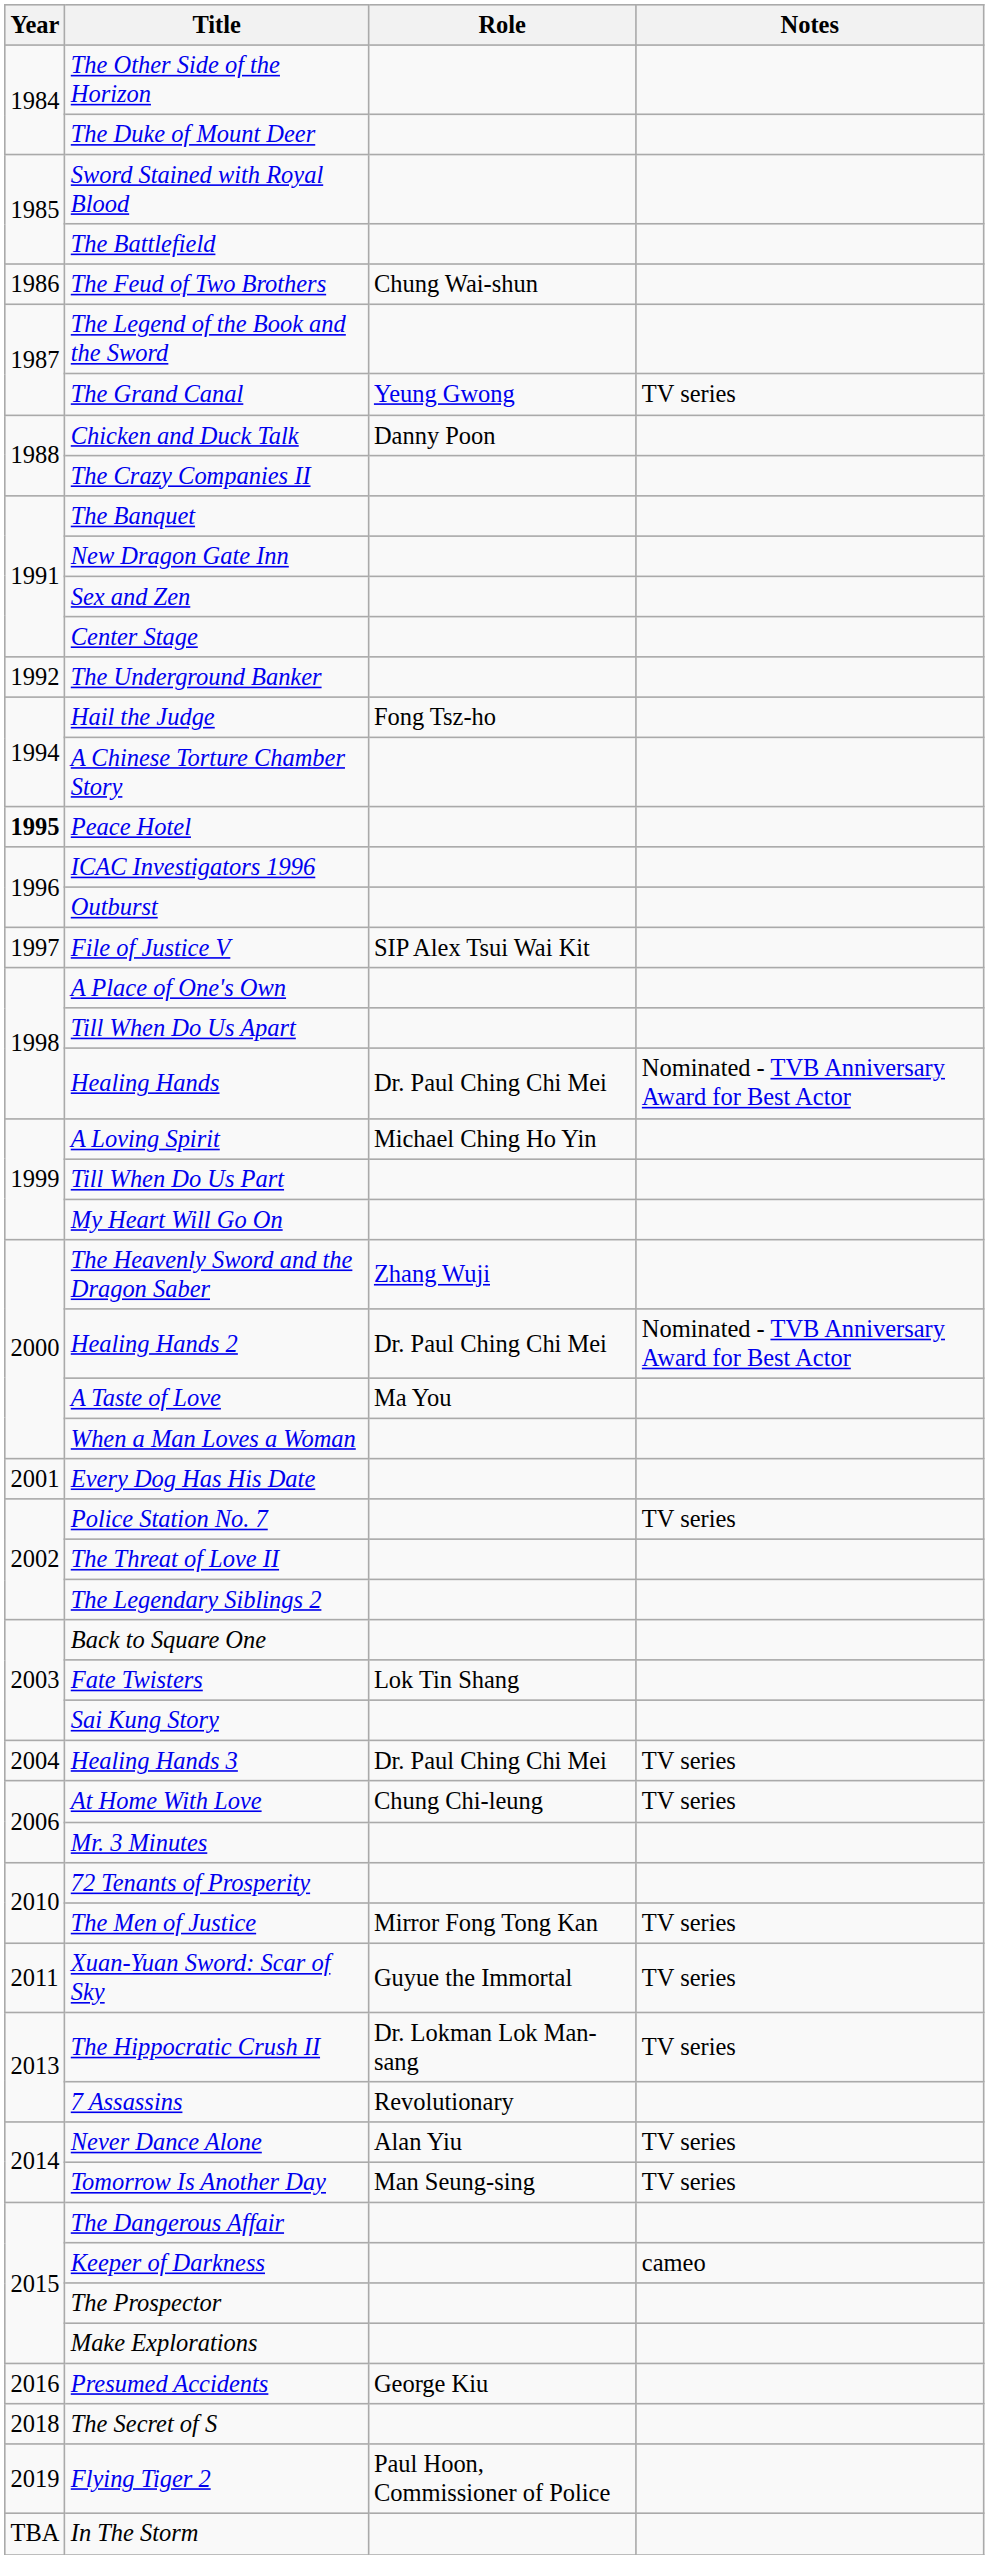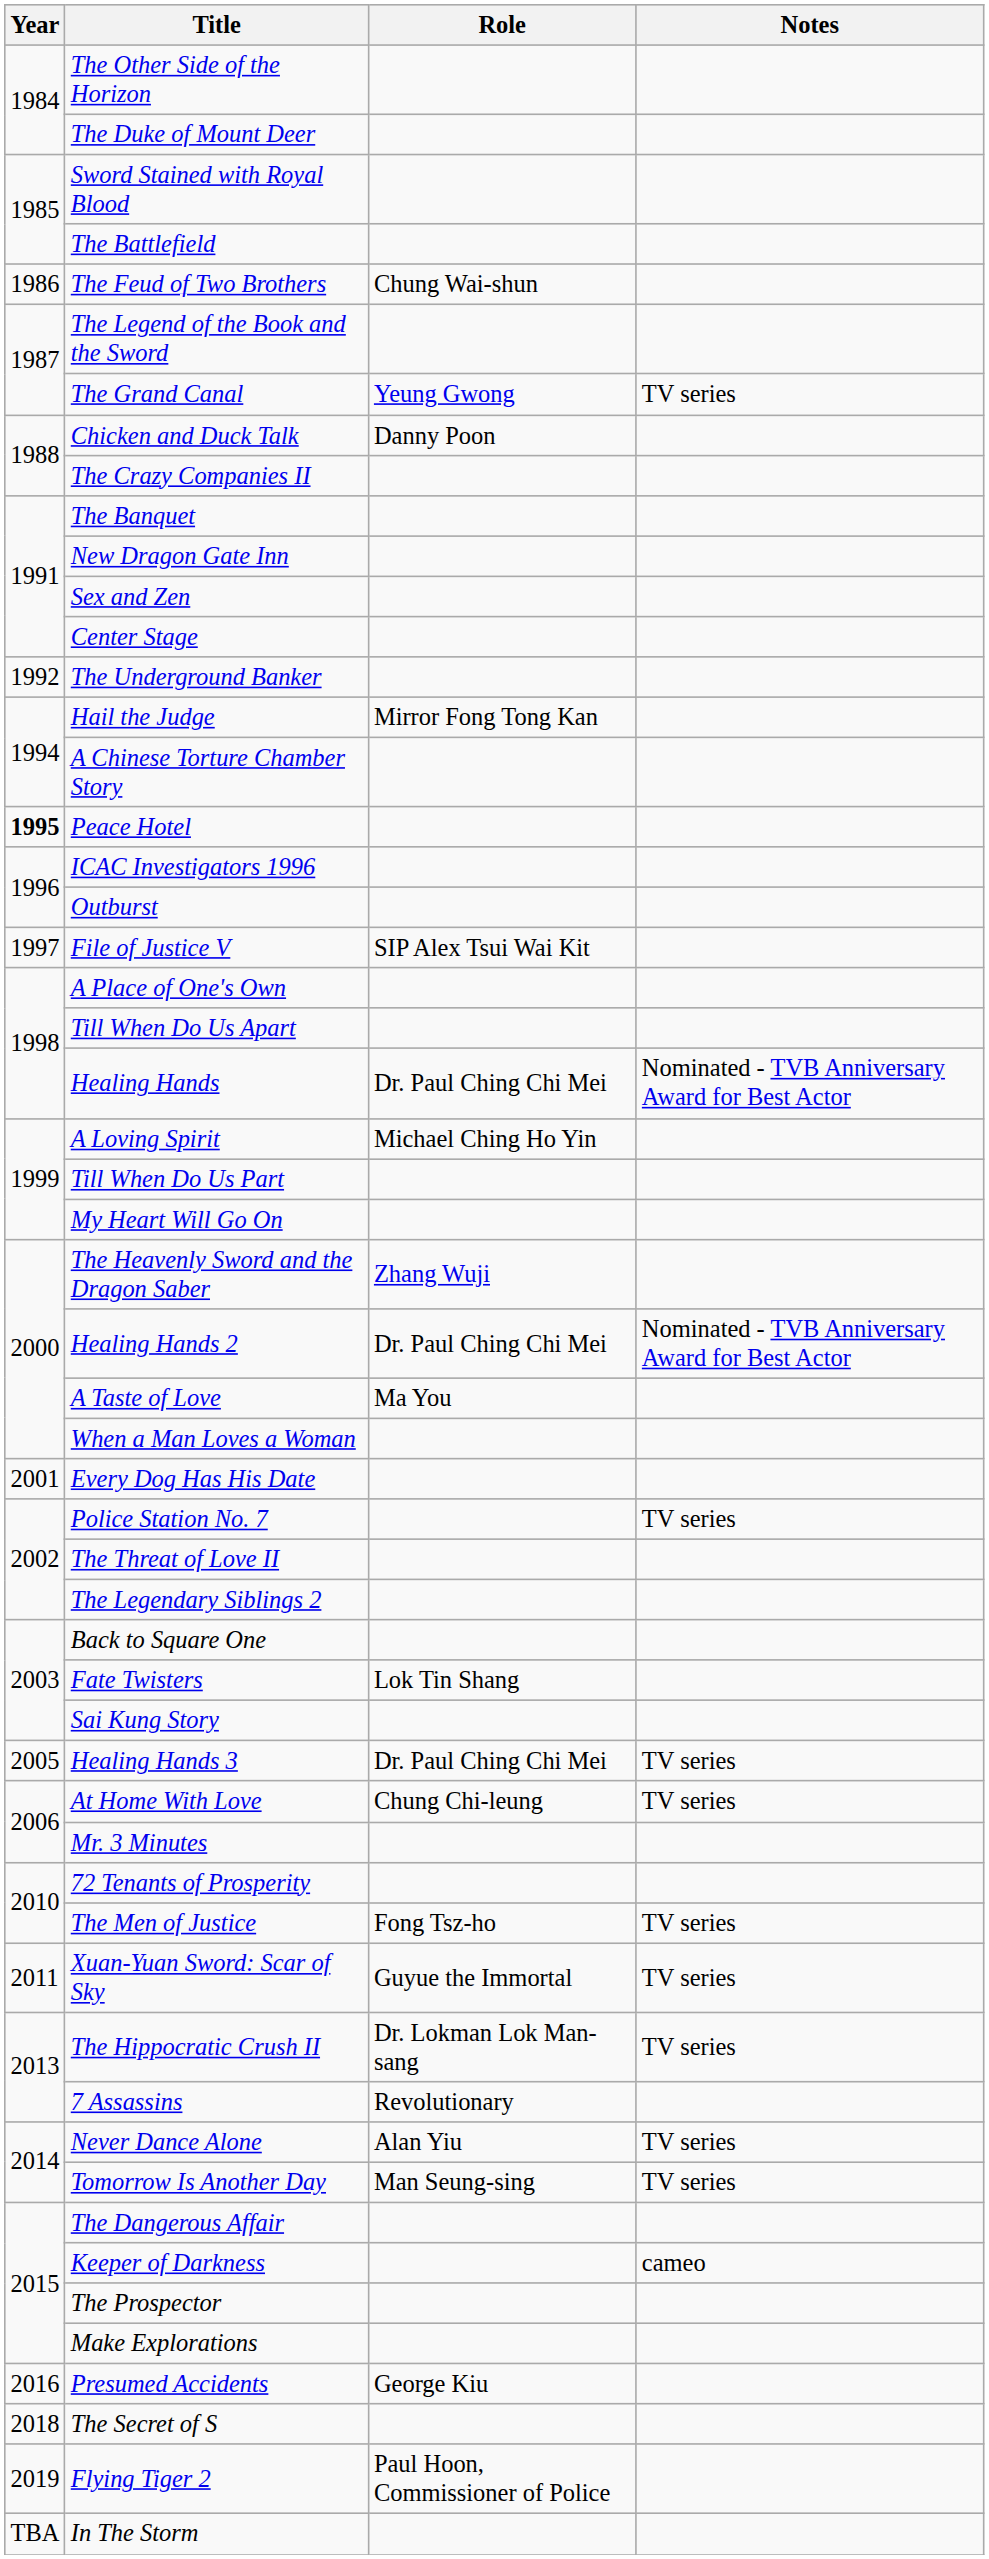 <table class="wikitable" style="font-size: 95%;">
 <tr>
 <th>Year</th>
 <th>Title</th>
 <th>Role</th>
 <th>Notes</th>
 </tr>
 <tr>
 <td rowspan="2">1984</td>
 <td><em><a href='#'>The Other Side of the Horizon</a></em></td>
 <td></td>
 <td></td>
 </tr>
 <tr>
 <td><em><a href='#'>The Duke of Mount Deer</a></em></td>
 <td></td>
 <td></td>
 </tr>
 <tr>
 <td rowspan="2">1985</td>
 <td><em><a href='#'>Sword Stained with Royal Blood</a></em></td>
 <td></td>
 <td></td>
 </tr>
 <tr>
 <td><em><a href='#'>The Battlefield</a></em></td>
 <td></td>
 <td></td>
 </tr>
 <tr>
 <td>1986</td>
 <td><em><a href='#'>The Feud of Two Brothers</a></em></td>
 <td>Chung Wai-shun</td>
 <td></td>
 </tr>
 <tr>
 <td rowspan="2">1987</td>
 <td><em><a href='#'>The Legend of the Book and the Sword</a></em></td>
 <td></td>
 <td></td>
 </tr>
 <tr>
 <td><em><a href='#'>The Grand Canal</a></em></td>
 <td><a href='#'>Yeung Gwong</a></td>
 <td>TV series</td>
 </tr>
 <tr>
 <td rowspan="2">1988</td>
 <td><em><a href='#'>Chicken and Duck Talk</a></em></td>
 <td>Danny Poon</td>
 <td></td>
 </tr>
 <tr>
 <td><em><a href='#'>The Crazy Companies II</a></em></td>
 <td></td>
 <td></td>
 </tr>
 <tr>
 <td rowspan="4">1991</td>
 <td><em><a href='#'>The Banquet</a></em></td>
 <td></td>
 <td></td>
 </tr>
 <tr>
 <td><em><a href='#'>New Dragon Gate Inn</a></em></td>
 <td></td>
 <td></td>
 </tr>
 <tr>
 <td><em><a href='#'>Sex and Zen</a></em></td>
 <td></td>
 <td></td>
 </tr>
 <tr>
 <td><em><a href='#'>Center Stage</a></em></td>
 <td></td>
 <td></td>
 </tr>
 <tr>
 <td>1992</td>
 <td><em><a href='#'>The Underground Banker</a></em></td>
 <td></td>
 <td></td>
 </tr>
 <tr>
 <td rowspan="2">1994</td>
 <td><em><a href='#'>Hail the Judge</a></em></td>
-<td>Fong Tsz-ho</td>
+<td>Mirror Fong Tong Kan</td>
 <td></td>
 </tr>
 <tr>
 <td><em><a href='#'>A Chinese Torture Chamber Story</a></em></td>
 <td></td>
 <td></td>
 </tr>
 <tr>
 <td><strong>1995</strong></td>
 <td><em><a href='#'>Peace Hotel</a></em></td>
 <td></td>
 <td></td>
 </tr>
 <tr>
 <td rowspan="2">1996</td>
 <td><em><a href='#'>ICAC Investigators 1996</a></em></td>
 <td></td>
 <td></td>
 </tr>
 <tr>
 <td><em><a href='#'>Outburst</a></em></td>
 <td></td>
 <td></td>
 </tr>
 <tr>
 <td>1997</td>
 <td><em><a href='#'>File of Justice V</a></em></td>
 <td>SIP Alex Tsui Wai Kit</td>
 <td></td>
 </tr>
 <tr>
 <td rowspan="3">1998</td>
 <td><em><a href='#'>A Place of One's Own</a></em></td>
 <td></td>
 <td></td>
 </tr>
 <tr>
 <td><em><a href='#'>Till When Do Us Apart</a></em></td>
 <td></td>
 <td></td>
 </tr>
 <tr>
 <td><em><a href='#'>Healing Hands</a></em></td>
 <td>Dr. Paul Ching Chi Mei</td>
 <td>Nominated - <a href='#'>TVB Anniversary Award for Best Actor</a></td>
 </tr>
 <tr>
 <td rowspan="3">1999</td>
 <td><em><a href='#'>A Loving Spirit</a></em></td>
 <td>Michael Ching Ho Yin</td>
 <td></td>
 </tr>
 <tr>
 <td><em><a href='#'>Till When Do Us Part</a></em></td>
 <td></td>
 <td></td>
 </tr>
 <tr>
 <td><em><a href='#'>My Heart Will Go On</a></em></td>
 <td></td>
 <td></td>
 </tr>
 <tr>
 <td rowspan="4">2000</td>
 <td><em><a href='#'>The Heavenly Sword and the Dragon Saber</a></em></td>
 <td><a href='#'>Zhang Wuji</a></td>
 <td></td>
 </tr>
 <tr>
 <td><em><a href='#'>Healing Hands 2</a></em></td>
 <td>Dr. Paul Ching Chi Mei</td>
 <td>Nominated - <a href='#'>TVB Anniversary Award for Best Actor</a></td>
 </tr>
 <tr>
 <td><em><a href='#'>A Taste of Love</a></em></td>
 <td>Ma You</td>
 <td></td>
 </tr>
 <tr>
 <td><em><a href='#'>When a Man Loves a Woman</a></em></td>
 <td></td>
 <td></td>
 </tr>
 <tr>
 <td>2001</td>
 <td><em><a href='#'>Every Dog Has His Date</a></em></td>
 <td></td>
 <td></td>
 </tr>
 <tr>
 <td rowspan="3">2002</td>
 <td><em><a href='#'>Police Station No. 7</a></em></td>
 <td></td>
 <td>TV series</td>
 </tr>
 <tr>
 <td><em><a href='#'>The Threat of Love II</a></em></td>
 <td></td>
 <td></td>
 </tr>
 <tr>
 <td><em><a href='#'>The Legendary Siblings 2</a></em></td>
 <td></td>
 <td></td>
 </tr>
 <tr>
 <td rowspan="3">2003</td>
 <td><em>Back to Square One</em></td>
 <td></td>
 <td></td>
 </tr>
 <tr>
 <td><em><a href='#'>Fate Twisters</a></em></td>
 <td>Lok Tin Shang</td>
 <td></td>
 </tr>
 <tr>
 <td><em><a href='#'>Sai Kung Story</a></em></td>
 <td></td>
 <td></td>
 </tr>
 <tr>
-<td>2004</td>
+<td>2005</td>
 <td><em><a href='#'>Healing Hands 3</a></em></td>
 <td>Dr. Paul Ching Chi Mei</td>
 <td>TV series</td>
 </tr>
 <tr>
 <td rowspan="2">2006</td>
 <td><em><a href='#'>At Home With Love</a></em></td>
 <td>Chung Chi-leung</td>
 <td>TV series</td>
 </tr>
 <tr>
 <td><em><a href='#'>Mr. 3 Minutes</a></em></td>
 <td></td>
 <td></td>
 </tr>
 <tr>
 <td rowspan="2">2010</td>
 <td><em><a href='#'>72 Tenants of Prosperity</a></em></td>
 <td></td>
 <td></td>
 </tr>
 <tr>
 <td><em><a href='#'>The Men of Justice</a></em></td>
-<td>Mirror Fong Tong Kan</td>
+<td>Fong Tsz-ho</td>
 <td>TV series</td>
 </tr>
 <tr>
 <td>2011</td>
 <td><em><a href='#'>Xuan-Yuan Sword: Scar of Sky</a></em></td>
 <td>Guyue the Immortal</td>
 <td>TV series</td>
 </tr>
 <tr>
 <td rowspan="2">2013</td>
 <td><em><a href='#'>The Hippocratic Crush II</a></em></td>
 <td>Dr. Lokman Lok Man-sang</td>
 <td>TV series</td>
 </tr>
 <tr>
 <td><em><a href='#'>7 Assassins</a></em></td>
 <td>Revolutionary</td>
 <td></td>
 </tr>
 <tr>
 <td rowspan="2">2014</td>
 <td><em><a href='#'>Never Dance Alone</a></em></td>
 <td>Alan Yiu</td>
 <td>TV series</td>
 </tr>
 <tr>
 <td><em><a href='#'>Tomorrow Is Another Day</a></em></td>
 <td>Man Seung-sing</td>
 <td>TV series</td>
 </tr>
 <tr>
 <td rowspan="4">2015</td>
 <td><em><a href='#'>The Dangerous Affair</a></em></td>
 <td></td>
 <td></td>
 </tr>
 <tr>
 <td><em><a href='#'>Keeper of Darkness</a></em></td>
 <td></td>
 <td>cameo</td>
 </tr>
 <tr>
 <td><em>The Prospector</em></td>
 <td></td>
 <td></td>
 </tr>
 <tr>
 <td><em>Make Explorations</em></td>
 <td></td>
 <td></td>
 </tr>
 <tr>
 <td>2016</td>
 <td><em><a href='#'>Presumed Accidents</a></em></td>
 <td>George Kiu</td>
 <td></td>
 </tr>
 <tr>
 <td>2018</td>
 <td><em>The Secret of S</em></td>
 <td></td>
 <td></td>
 </tr>
 <tr>
 <td>2019</td>
 <td><em><a href='#'>Flying Tiger 2</a></em></td>
 <td>Paul Hoon, Commissioner of Police</td>
 <td></td>
 </tr>
 <tr>
 <td>TBA</td>
 <td><em>In The Storm</em></td>
 <td></td>
 <td></td>
 </tr>
 </table>
